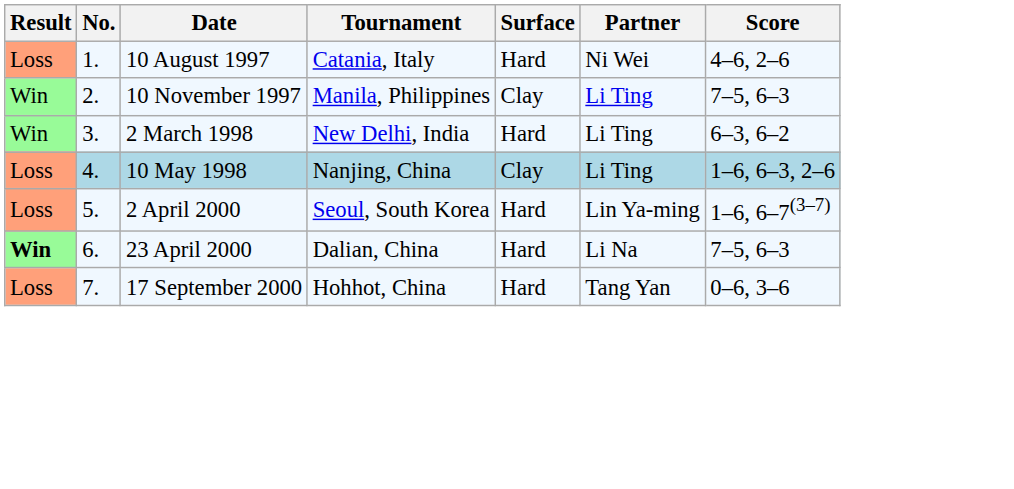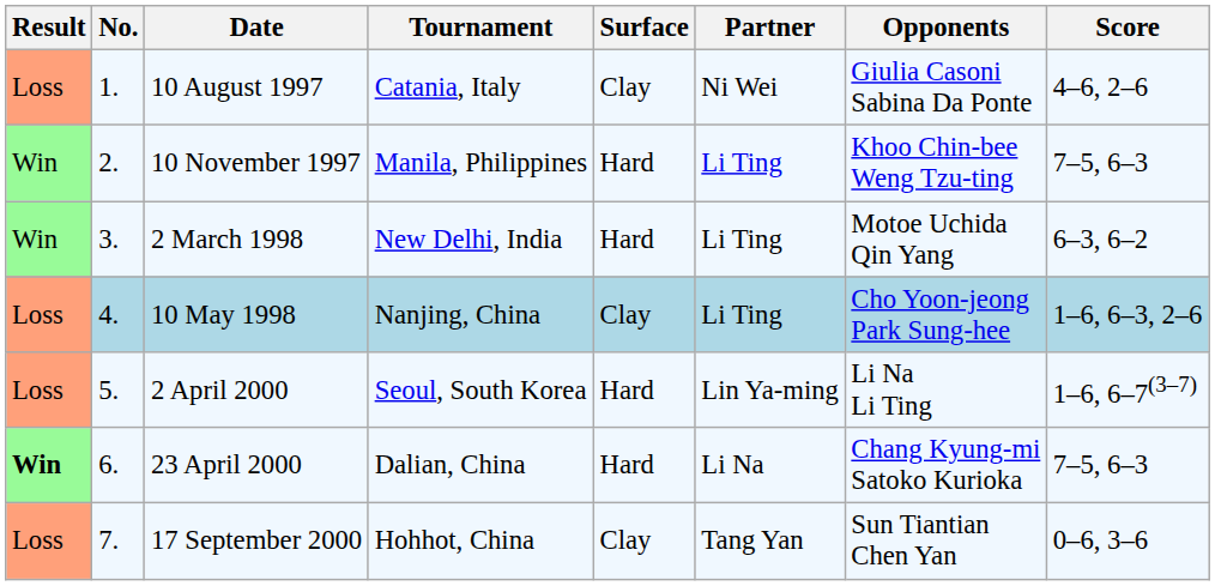 <table class="sortable wikitable" style=font-size:97%>
 <tr>
 <th>Result</th>
 <th>No.</th>
 <th>Date</th>
 <th>Tournament</th>
 <th>Surface</th>
 <th>Partner</th>
+<th>Opponents</th>
 <th>Score</th>
 </tr>
 <tr style="background:#f0f8ff;">
 <td style="background:#ffa07a;">Loss</td>
 <td>1.</td>
 <td>10 August 1997</td>
 <td><a href='#'>Catania</a>, Italy</td>
-<td>Hard</td>
+<td>Clay</td>
 <td> Ni Wei</td>
+<td> <a href='#'>Giulia Casoni</a> <br>   Sabina Da Ponte</td>
 <td>4–6, 2–6</td>
 </tr>
 <tr style="background:#f0f8ff;">
 <td style="background:#98fb98;">Win</td>
 <td>2.</td>
 <td>10 November 1997</td>
 <td><a href='#'>Manila</a>, Philippines</td>
-<td>Clay</td>
+<td>Hard</td>
 <td> <a href='#'>Li Ting</a></td>
+<td> <a href='#'>Khoo Chin-bee</a> <br>   <a href='#'>Weng Tzu-ting</a></td>
 <td>7–5, 6–3</td>
 </tr>
 <tr style="background:#f0f8ff;">
 <td style="background:#98fb98;">Win</td>
 <td>3.</td>
 <td>2 March 1998</td>
 <td><a href='#'>New Delhi</a>, India</td>
 <td>Hard</td>
 <td> Li Ting</td>
+<td> Motoe Uchida <br>  Qin Yang</td>
 <td>6–3, 6–2</td>
 </tr>
 <tr style="background:lightblue;">
 <td style="background:#ffa07a;">Loss</td>
 <td>4.</td>
 <td>10 May 1998</td>
 <td>Nanjing, China</td>
 <td>Clay</td>
 <td> Li Ting</td>
+<td> <a href='#'>Cho Yoon-jeong</a> <br>  <a href='#'>Park Sung-hee</a></td>
 <td>1–6, 6–3, 2–6</td>
 </tr>
 <tr style="background:#f0f8ff;">
 <td style="background:#ffa07a;">Loss</td>
 <td>5.</td>
 <td>2 April 2000</td>
 <td><a href='#'>Seoul</a>, South Korea</td>
 <td>Hard</td>
 <td> Lin Ya-ming</td>
+<td> Li Na <br>  Li Ting</td>
 <td>1–6, 6–7<sup>(3–7)</sup></td>
 </tr>
 <tr style="background:#f0f8ff;">
 <td style="background:#98fb98;"><strong>Win</strong></td>
 <td>6.</td>
 <td>23 April 2000</td>
 <td>Dalian, China</td>
 <td>Hard</td>
 <td> Li Na</td>
+<td> <a href='#'>Chang Kyung-mi</a> <br>  Satoko Kurioka</td>
 <td>7–5, 6–3</td>
 </tr>
 <tr style="background:#f0f8ff;">
 <td style="background:#ffa07a;">Loss</td>
 <td>7.</td>
 <td>17 September 2000</td>
 <td>Hohhot, China</td>
-<td>Hard</td>
+<td>Clay</td>
 <td> Tang Yan</td>
+<td> Sun Tiantian <br>  Chen Yan</td>
 <td>0–6, 3–6</td>
 </tr>
 </table>
